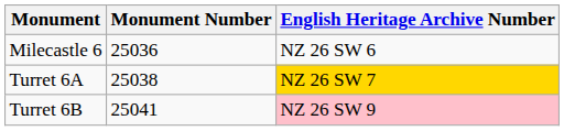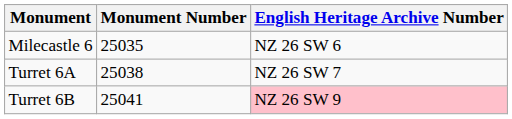 <table class="wikitable">
 <tr>
 <th>Monument</th>
 <th>Monument Number</th>
 <th><a href='#'>English Heritage Archive</a> Number</th>
 </tr>
 <tr>
 <td>Milecastle 6</td>
-<td>25036</td>
+<td>25035</td>
 <td>NZ 26 SW 6</td>
 </tr>
 <tr>
 <td>Turret 6A</td>
 <td>25038</td>
-<td style="background: gold;">NZ 26 SW 7</td>
+<td>NZ 26 SW 7</td>
 </tr>
 <tr>
 <td>Turret 6B</td>
 <td>25041</td>
 <td style="background: pink;">NZ 26 SW 9</td>
 </tr>
 </table>
